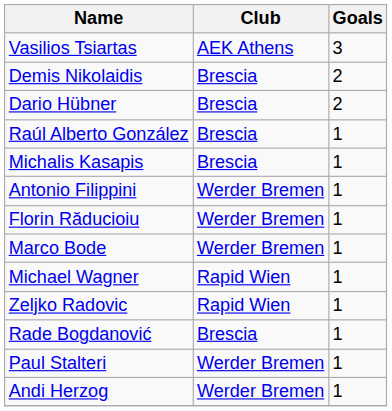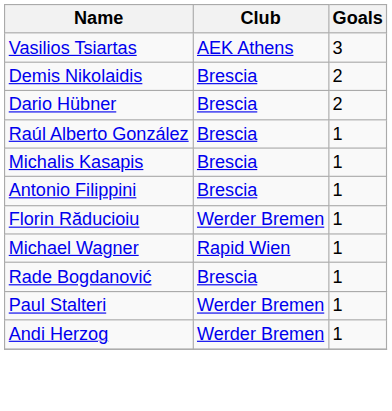 <table class="wikitable">
 <tr>
 <th>Name</th>
 <th>Club</th>
 <th>Goals</th>
 </tr>
 <tr>
 <td> <a href='#'>Vasilios Tsiartas</a></td>
 <td><a href='#'>AEK Athens</a></td>
 <td>3</td>
 </tr>
 <tr>
 <td> <a href='#'>Demis Nikolaidis</a></td>
 <td><a href='#'>Brescia</a></td>
 <td>2</td>
 </tr>
 <tr>
 <td> <a href='#'>Dario Hübner</a></td>
 <td><a href='#'>Brescia</a></td>
 <td>2</td>
 </tr>
 <tr>
 <td> <a href='#'>Raúl Alberto González</a></td>
 <td><a href='#'>Brescia</a></td>
 <td>1</td>
 </tr>
 <tr>
 <td> <a href='#'>Michalis Kasapis</a></td>
 <td><a href='#'>Brescia</a></td>
 <td>1</td>
 </tr>
 <tr>
 <td> <a href='#'>Antonio Filippini</a></td>
-<td><a href='#'>Werder Bremen</a></td>
+<td><a href='#'>Brescia</a></td>
 <td>1</td>
 </tr>
 <tr>
 <td> <a href='#'>Florin Răducioiu</a></td>
 <td><a href='#'>Werder Bremen</a></td>
 <td>1</td>
 </tr>
 <tr>
-<td> <a href='#'>Marco Bode</a></td>
-<td><a href='#'>Werder Bremen</a></td>
-<td>1</td>
-</tr>
-<tr>
 <td> <a href='#'>Michael Wagner</a></td>
-<td><a href='#'>Rapid Wien</a></td>
-<td>1</td>
-</tr>
-<tr>
-<td> <a href='#'>Zeljko Radovic</a></td>
 <td><a href='#'>Rapid Wien</a></td>
 <td>1</td>
 </tr>
 <tr>
 <td> <a href='#'>Rade Bogdanović</a></td>
 <td><a href='#'>Brescia</a></td>
 <td>1</td>
 </tr>
 <tr>
 <td> <a href='#'>Paul Stalteri</a></td>
 <td><a href='#'>Werder Bremen</a></td>
 <td>1</td>
 </tr>
 <tr>
 <td> <a href='#'>Andi Herzog</a></td>
 <td><a href='#'>Werder Bremen</a></td>
 <td>1</td>
 </tr>
 <tr>
 </tr>
 </table>
